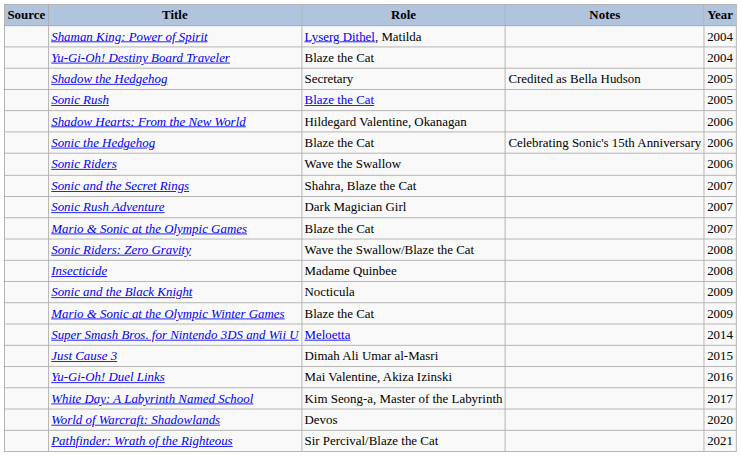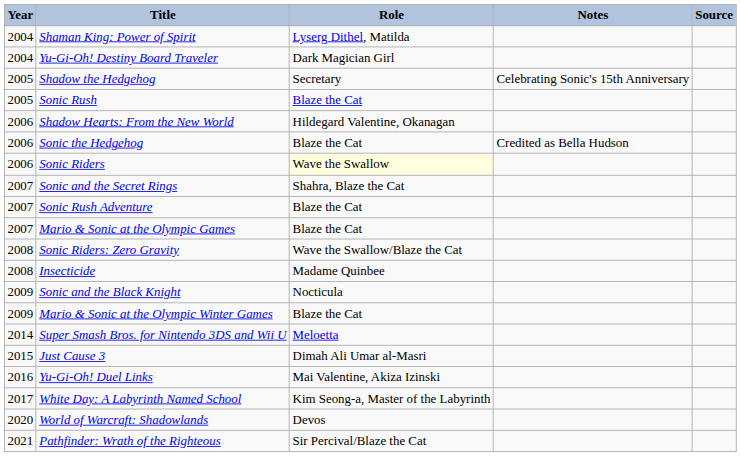 <table class="wikitable sortable plainrowheaders" style="width=95%; font-size: 95%;">
 <tr>
-<th style="background:#b0c4de;">Source</th>
+<th style="background:#b0c4de;">Year</th>
 <th style="background:#b0c4de;">Title</th>
 <th style="background:#b0c4de;">Role</th>
 <th style="background:#b0c4de;">Notes</th>
-<th style="background:#b0c4de;">Year</th>
+<th style="background:#b0c4de;">Source</th>
 </tr>
 <tr>
-<td></td>
+<td>2004</td>
 <td><em><a href='#'>Shaman King: Power of Spirit</a></em></td>
 <td><a href='#'>Lyserg Dithel</a>, Matilda</td>
 <td></td>
-<td>2004</td>
+<td></td>
 </tr>
 <tr>
+<td>2004</td>
+<td><em><a href='#'>Yu-Gi-Oh! Destiny Board Traveler</a></em></td>
+<td>Dark Magician Girl</td>
 <td></td>
-<td><em><a href='#'>Yu-Gi-Oh! Destiny Board Traveler</a></em></td>
-<td>Blaze the Cat</td>
 <td></td>
-<td>2004</td>
 </tr>
 <tr>
-<td></td>
+<td>2005</td>
 <td><em><a href='#'>Shadow the Hedgehog</a></em></td>
 <td>Secretary</td>
-<td>Credited as Bella Hudson</td>
-<td>2005</td>
+<td>Celebrating Sonic's 15th Anniversary</td>
+<td></td>
 </tr>
 <tr>
-<td></td>
+<td>2005</td>
 <td><em><a href='#'>Sonic Rush</a></em></td>
 <td><a href='#'>Blaze the Cat</a></td>
 <td></td>
-<td>2005</td>
+<td></td>
 </tr>
 <tr>
-<td></td>
+<td>2006</td>
 <td><em><a href='#'>Shadow Hearts: From the New World</a></em></td>
 <td>Hildegard Valentine, Okanagan</td>
 <td></td>
-<td>2006</td>
+<td></td>
 </tr>
 <tr>
-<td></td>
+<td>2006</td>
 <td><em><a href='#'>Sonic the Hedgehog</a></em></td>
 <td>Blaze the Cat</td>
-<td>Celebrating Sonic's 15th Anniversary</td>
-<td>2006</td>
+<td>Credited as Bella Hudson</td>
+<td></td>
 </tr>
 <tr>
+<td>2006</td>
+<td><em><a href='#'>Sonic Riders</a></em></td>
+<td style="background: lightyellow;">Wave the Swallow</td>
 <td></td>
-<td><em><a href='#'>Sonic Riders</a></em></td>
-<td>Wave the Swallow</td>
 <td></td>
-<td>2006</td>
 </tr>
 <tr>
-<td></td>
+<td>2007</td>
 <td><em><a href='#'>Sonic and the Secret Rings</a></em></td>
 <td>Shahra, Blaze the Cat</td>
 <td></td>
-<td>2007</td>
+<td></td>
 </tr>
 <tr>
+<td>2007</td>
+<td><em><a href='#'>Sonic Rush Adventure</a></em></td>
+<td>Blaze the Cat</td>
 <td></td>
-<td><em><a href='#'>Sonic Rush Adventure</a></em></td>
-<td>Dark Magician Girl</td>
 <td></td>
-<td>2007</td>
 </tr>
 <tr>
-<td></td>
+<td>2007</td>
 <td><em><a href='#'>Mario & Sonic at the Olympic Games</a></em></td>
 <td>Blaze the Cat</td>
 <td></td>
-<td>2007</td>
+<td></td>
 </tr>
 <tr>
-<td></td>
+<td>2008</td>
 <td><em><a href='#'>Sonic Riders: Zero Gravity</a></em></td>
 <td>Wave the Swallow/Blaze the Cat</td>
 <td></td>
-<td>2008</td>
+<td></td>
 </tr>
 <tr>
-<td></td>
+<td>2008</td>
 <td><em><a href='#'>Insecticide</a></em></td>
 <td>Madame Quinbee</td>
 <td></td>
-<td>2008</td>
+<td></td>
 </tr>
 <tr>
-<td></td>
+<td>2009</td>
 <td><em><a href='#'>Sonic and the Black Knight</a></em></td>
 <td>Nocticula</td>
 <td></td>
-<td>2009</td>
+<td></td>
 </tr>
 <tr>
-<td></td>
+<td>2009</td>
 <td><em><a href='#'>Mario & Sonic at the Olympic Winter Games</a></em></td>
 <td>Blaze the Cat</td>
 <td></td>
-<td>2009</td>
+<td></td>
 </tr>
 <tr>
-<td></td>
+<td>2014</td>
 <td><em><a href='#'>Super Smash Bros. for Nintendo 3DS and Wii U</a></em></td>
 <td><a href='#'>Meloetta</a></td>
 <td></td>
-<td>2014</td>
+<td></td>
 </tr>
 <tr>
-<td></td>
+<td>2015</td>
 <td><em><a href='#'>Just Cause 3</a></em></td>
 <td>Dimah Ali Umar al-Masri</td>
 <td></td>
-<td>2015</td>
+<td></td>
 </tr>
 <tr>
-<td></td>
+<td>2016</td>
 <td><em><a href='#'>Yu-Gi-Oh! Duel Links</a></em></td>
 <td>Mai Valentine, Akiza Izinski</td>
 <td></td>
-<td>2016</td>
+<td></td>
 </tr>
 <tr>
-<td></td>
+<td>2017</td>
 <td><em><a href='#'>White Day: A Labyrinth Named School</a></em></td>
 <td>Kim Seong-a, Master of the Labyrinth</td>
 <td></td>
-<td>2017</td>
+<td></td>
 </tr>
 <tr>
-<td></td>
+<td>2020</td>
 <td><em><a href='#'>World of Warcraft: Shadowlands</a></em></td>
 <td>Devos</td>
 <td></td>
-<td>2020</td>
+<td></td>
 </tr>
 <tr>
-<td></td>
+<td>2021</td>
 <td><em><a href='#'>Pathfinder: Wrath of the Righteous</a></em></td>
 <td>Sir Percival/Blaze the Cat</td>
 <td></td>
-<td>2021</td>
+<td></td>
 </tr>
 </table>
